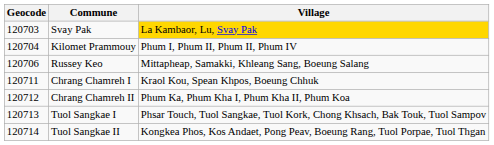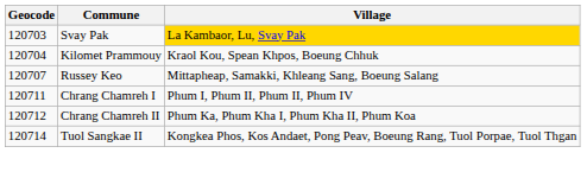 <table class="wikitable">
 <tr>
 <th>Geocode</th>
 <th>Commune</th>
 <th>Village</th>
 </tr>
 <tr>
 <td>120703</td>
 <td>Svay Pak</td>
 <td style="background: gold;">La Kambaor, Lu, <a href='#'>Svay Pak</a></td>
 </tr>
 <tr>
 <td>120704</td>
 <td>Kilomet Prammouy</td>
-<td>Phum I, Phum II, Phum II, Phum IV</td>
+<td>Kraol Kou, Spean Khpos, Boeung Chhuk</td>
 </tr>
 <tr>
-<td>120706</td>
+<td>120707</td>
 <td>Russey Keo</td>
 <td>Mittapheap, Samakki, Khleang Sang, Boeung Salang</td>
 </tr>
 <tr>
 <td>120711</td>
 <td>Chrang Chamreh I</td>
-<td>Kraol Kou, Spean Khpos, Boeung Chhuk</td>
+<td>Phum I, Phum II, Phum II, Phum IV</td>
 </tr>
 <tr>
 <td>120712</td>
 <td>Chrang Chamreh II</td>
 <td>Phum Ka, Phum Kha I, Phum Kha II, Phum Koa</td>
 </tr>
 <tr>
-<td>120713</td>
-<td>Tuol Sangkae I</td>
-<td>Phsar Touch, Tuol Sangkae, Tuol Kork, Chong Khsach, Bak Touk, Tuol Sampov</td>
-</tr>
-<tr>
 <td>120714</td>
 <td>Tuol Sangkae II</td>
 <td>Kongkea Phos, Kos Andaet, Pong Peav, Boeung Rang, Tuol Porpae, Tuol Thgan</td>
 </tr>
 </table>
